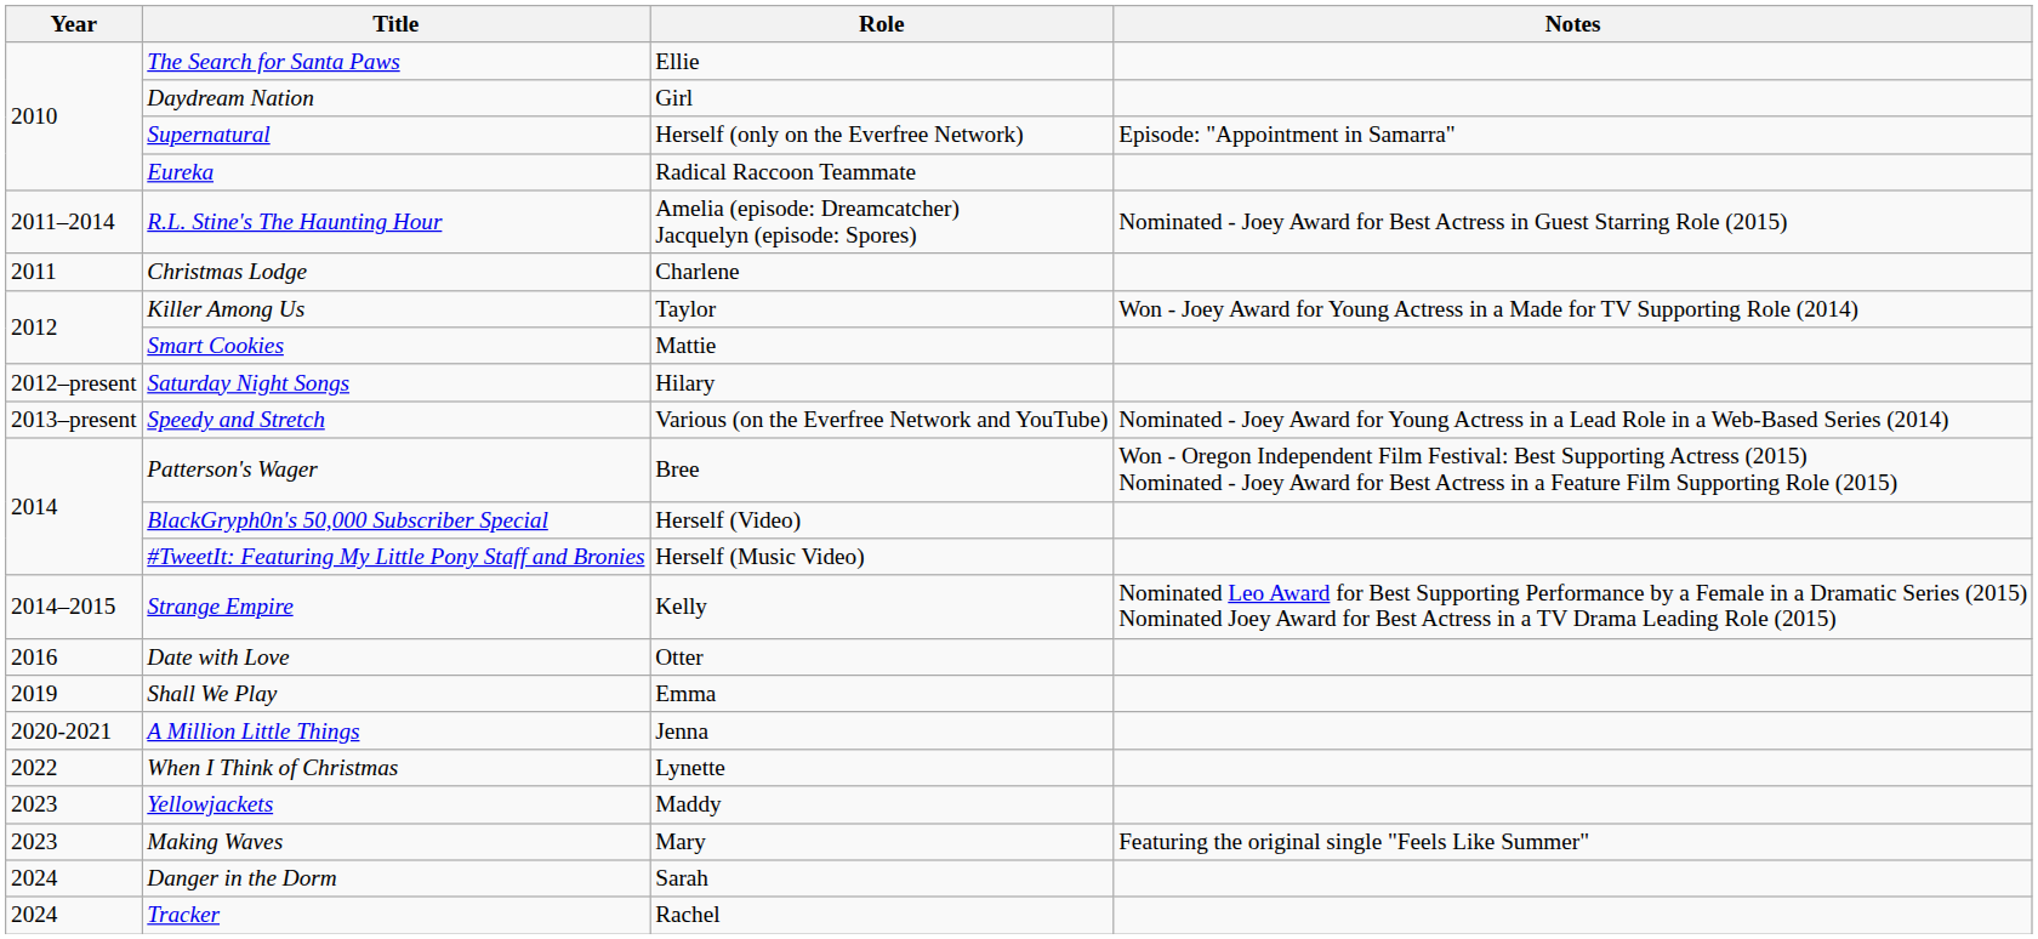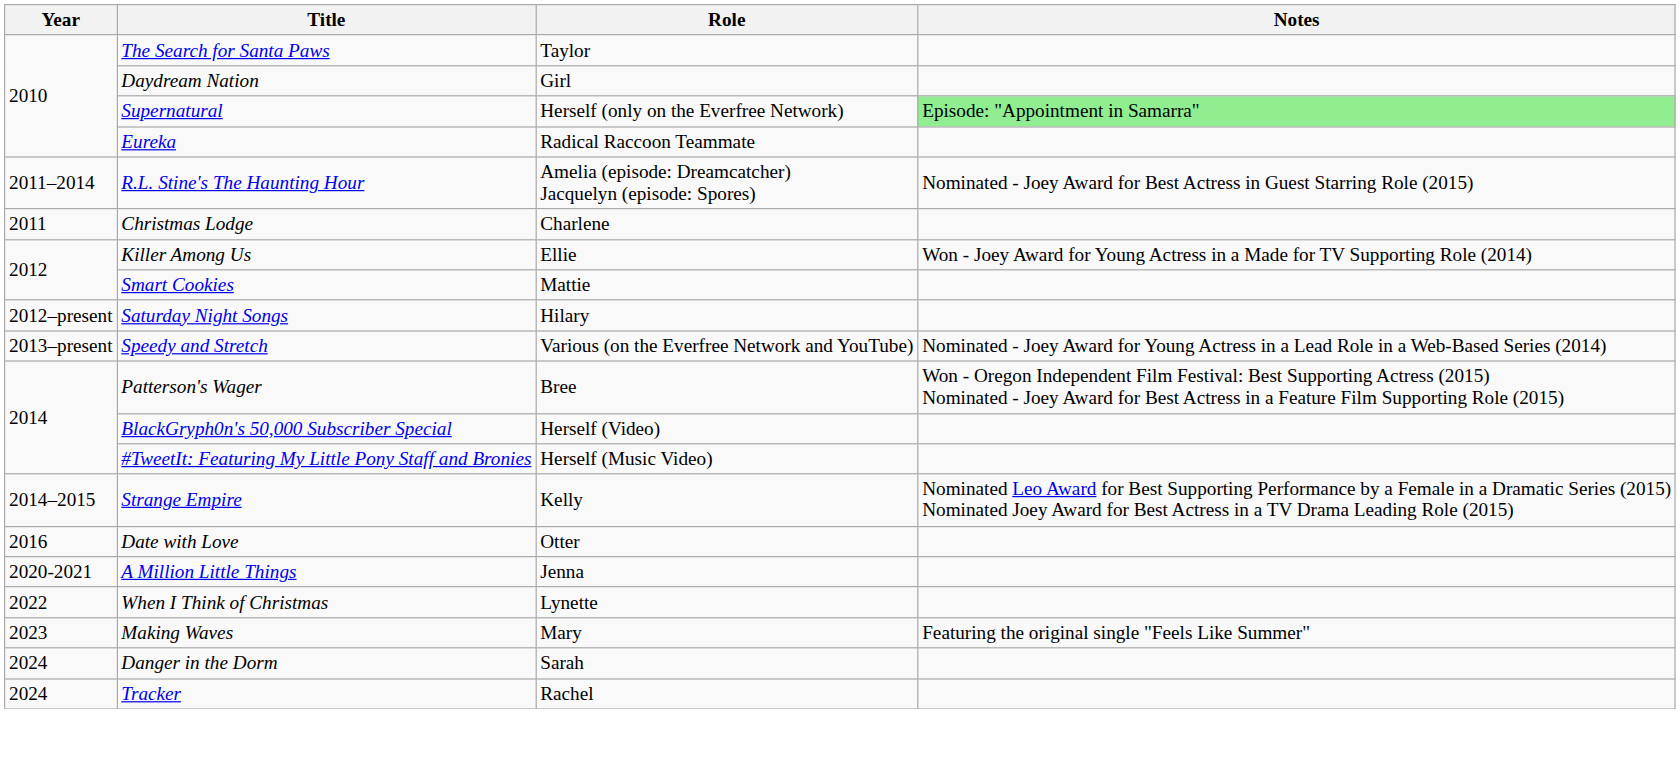 <table class = "wikitable sortable">
 <tr>
 <th>Year</th>
 <th>Title</th>
 <th>Role</th>
 <th class="unsortable">Notes</th>
 </tr>
 <tr>
 <td rowspan="4">2010</td>
 <td data-sort-value="Search for Santa Paws, The"><em><a href='#'>The Search for Santa Paws</a></em></td>
-<td>Ellie</td>
+<td>Taylor</td>
 <td></td>
 </tr>
 <tr>
 <td><em>Daydream Nation</em></td>
 <td>Girl</td>
 <td></td>
 </tr>
 <tr>
 <td><em><a href='#'>Supernatural</a></em></td>
 <td>Herself (only on the Everfree Network)</td>
-<td>Episode: "Appointment in Samarra"</td>
+<td style="background: lightgreen;">Episode: "Appointment in Samarra"</td>
 </tr>
 <tr>
 <td><em><a href='#'>Eureka</a></em></td>
 <td>Radical Raccoon Teammate</td>
 <td></td>
 </tr>
 <tr>
 <td>2011–2014</td>
 <td><em><a href='#'>R.L. Stine's The Haunting Hour</a></em></td>
 <td>Amelia (episode: Dreamcatcher) <br>Jacquelyn (episode: Spores)</td>
 <td>Nominated - Joey Award for Best Actress in Guest Starring Role (2015)</td>
 </tr>
 <tr>
 <td>2011</td>
 <td><em>Christmas Lodge</em></td>
 <td>Charlene</td>
 <td></td>
 </tr>
 <tr>
 <td rowspan="2">2012</td>
 <td><em>Killer Among Us</em></td>
-<td>Taylor</td>
+<td>Ellie</td>
 <td>Won - Joey Award for Young Actress in a Made for TV Supporting Role (2014)</td>
 </tr>
 <tr>
 <td><em><a href='#'>Smart Cookies</a></em></td>
 <td>Mattie</td>
 <td></td>
 </tr>
 <tr>
 <td>2012–present</td>
 <td><em><a href='#'>Saturday Night Songs</a></em></td>
 <td>Hilary</td>
 <td></td>
 </tr>
 <tr>
 <td>2013–present</td>
 <td><em><a href='#'>Speedy and Stretch</a></em></td>
 <td>Various (on the Everfree Network and YouTube)</td>
 <td>Nominated - Joey Award for Young Actress in a Lead Role in a Web-Based Series (2014)</td>
 </tr>
 <tr>
 <td rowspan="3">2014</td>
 <td><em>Patterson's Wager</em></td>
 <td>Bree</td>
 <td>Won - Oregon Independent Film Festival: Best Supporting Actress (2015)<br>Nominated - Joey Award for Best Actress in a Feature Film Supporting Role (2015)</td>
 </tr>
 <tr>
 <td><em><a href='#'>BlackGryph0n's 50,000 Subscriber Special</a></em></td>
 <td>Herself (Video)</td>
 <td></td>
 </tr>
 <tr>
 <td><em><a href='#'>#TweetIt: Featuring My Little Pony Staff and Bronies</a></em></td>
 <td>Herself (Music Video)</td>
 <td></td>
 </tr>
 <tr>
 <td>2014–2015</td>
 <td><em><a href='#'>Strange Empire</a></em></td>
 <td>Kelly</td>
 <td>Nominated  <a href='#'>Leo Award</a> for Best Supporting Performance by a Female in a Dramatic Series (2015)<br>Nominated  Joey Award for Best Actress in a TV Drama Leading Role (2015)</td>
 </tr>
 <tr>
 <td>2016</td>
 <td><em>Date with Love</em></td>
 <td>Otter</td>
 <td></td>
 </tr>
 <tr>
-<td>2019</td>
-<td><em>Shall We Play</em></td>
-<td>Emma</td>
-<td></td>
-</tr>
-<tr>
 <td>2020-2021</td>
 <td><em><a href='#'>A Million Little Things</a></em></td>
 <td>Jenna</td>
 <td></td>
 </tr>
 <tr>
 <td>2022</td>
 <td><em>When I Think of Christmas</em></td>
 <td>Lynette</td>
-</tr>
-<tr>
-<td>2023</td>
-<td><em><a href='#'>Yellowjackets</a></em></td>
-<td>Maddy</td>
-<td></td>
 </tr>
 <tr>
 <td>2023</td>
 <td><em>Making Waves</em></td>
 <td>Mary</td>
 <td>Featuring the original single "Feels Like Summer"</td>
 </tr>
 <tr>
 <td>2024</td>
 <td><em>Danger in the Dorm</em></td>
 <td>Sarah</td>
 <td></td>
 </tr>
 <tr>
 <td>2024</td>
 <td><em><a href='#'>Tracker</a></em></td>
 <td>Rachel</td>
 </tr>
 </table>
